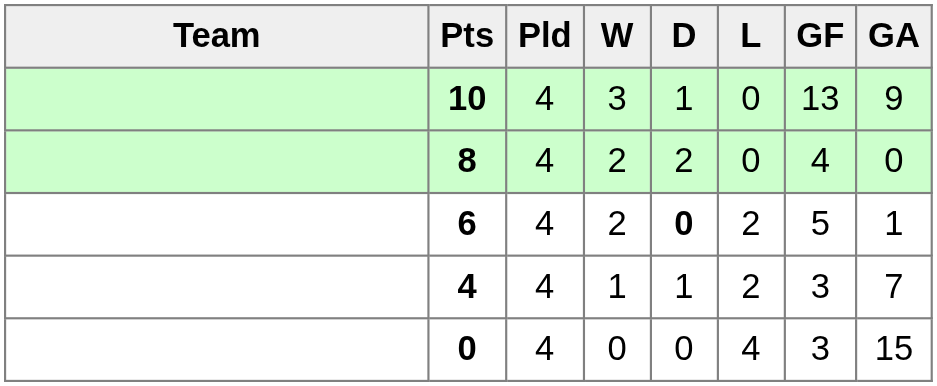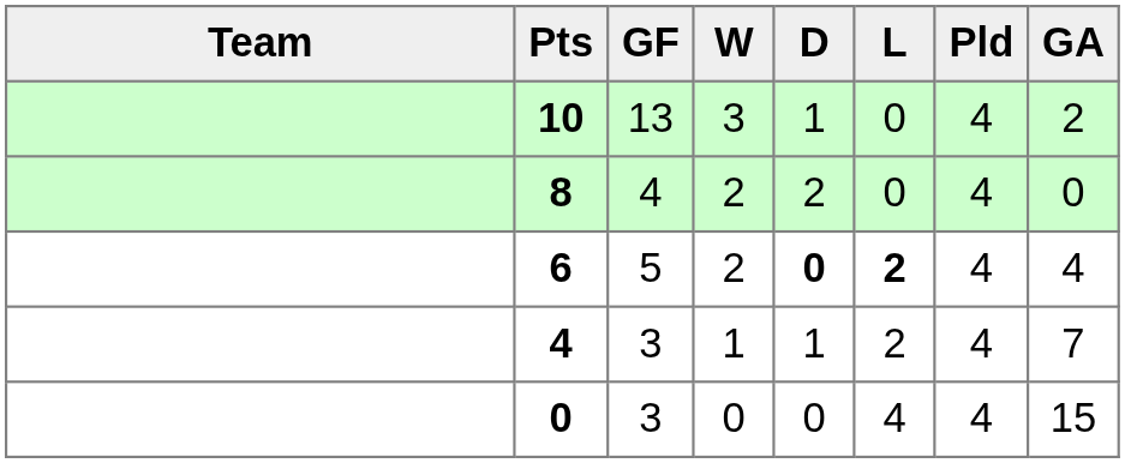 <table style=border-collapse:collapse border=1 cellspacing=0 cellpadding=5>
 <tr align=center bgcolor=#efefef>
 <th width=185>Team</th>
 <th width=20>Pts</th>
-<th width=20>Pld</th>
+<th width=20>GF</th>
 <th width=20>W</th>
 <th width=20>D</th>
 <th width=20>L</th>
-<th width=20>GF</th>
+<th width=20>Pld</th>
 <th width=20>GA</th>
 </tr>
 <tr align=center style="background:#ccffcc">
 <td style="text-align:left;"></td>
 <td><strong>10</strong></td>
-<td>4</td>
+<td>13</td>
 <td>3</td>
 <td>1</td>
 <td>0</td>
-<td>13</td>
-<td>9</td>
+<td>4</td>
+<td>2</td>
 </tr>
 <tr align=center style="background:#ccffcc">
 <td style="text-align:left;"></td>
 <td><strong>8</strong></td>
 <td>4</td>
 <td>2</td>
 <td>2</td>
 <td>0</td>
 <td>4</td>
 <td>0</td>
 </tr>
 <tr align=center>
 <td style="text-align:left;"></td>
 <td><strong>6</strong></td>
-<td>4</td>
+<td>5</td>
 <td>2</td>
 <td><strong>0</strong></td>
-<td>2</td>
-<td>5</td>
-<td>1</td>
+<td><strong>2</strong></td>
+<td>4</td>
+<td>4</td>
 </tr>
 <tr align=center>
 <td style="text-align:left;"></td>
 <td><strong>4</strong></td>
-<td>4</td>
+<td>3</td>
 <td>1</td>
 <td>1</td>
 <td>2</td>
-<td>3</td>
+<td>4</td>
 <td>7</td>
 </tr>
 <tr align=center>
 <td style="text-align:left;"></td>
 <td><strong>0</strong></td>
-<td>4</td>
+<td>3</td>
 <td>0</td>
 <td>0</td>
 <td>4</td>
-<td>3</td>
+<td>4</td>
 <td>15</td>
 </tr>
 </table>
